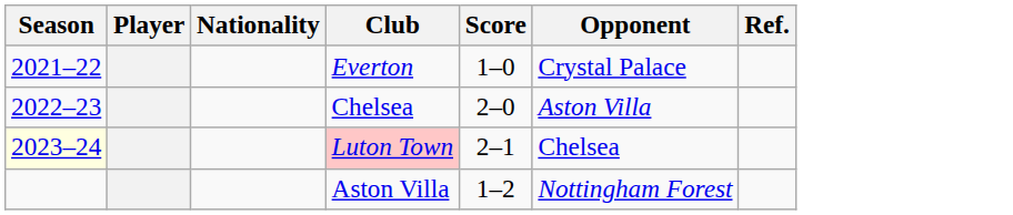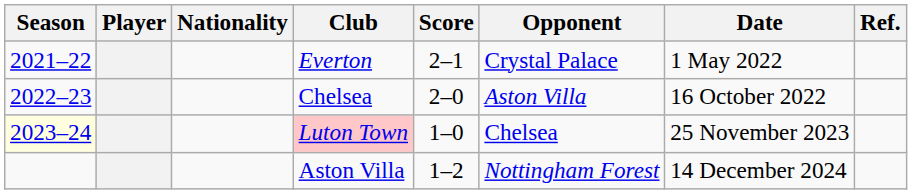 <table class="wikitable sortable plainrowheaders">
 <tr>
 <th scope="col">Season</th>
 <th scope="col">Player</th>
 <th scope="col">Nationality</th>
 <th scope="col">Club</th>
 <th>Score</th>
 <th>Opponent</th>
+<th>Date</th>
 <th scope="col" class="unsortable">Ref.</th>
 </tr>
 <tr>
 <td><a href='#'>2021–22</a></td>
 <th scope="row"></th>
 <td></td>
 <td><em><a href='#'>Everton</a></em></td>
-<td align=center>1–0</td>
+<td align=center>2–1</td>
 <td><a href='#'>Crystal Palace</a></td>
+<td>1 May 2022</td>
 <td style="text-align:center"></td>
 </tr>
 <tr>
 <td><a href='#'>2022–23</a></td>
 <th scope="row"></th>
 <td></td>
 <td><a href='#'>Chelsea</a></td>
 <td align=center>2–0</td>
 <td><em><a href='#'>Aston Villa</a></em></td>
+<td>16 October 2022</td>
 <td style="text-align:center"></td>
 </tr>
 <tr>
 <td style="background: lightyellow;"><a href='#'>2023–24</a></td>
 <th scope="row"></th>
 <td></td>
 <td style="background:#FFC7C7"><em><a href='#'>Luton Town</a></em></td>
-<td align=center>2–1</td>
+<td align=center>1–0</td>
 <td><a href='#'>Chelsea</a></td>
+<td>25 November 2023</td>
 <td style="text-align:center"></td>
 </tr>
 <tr>
 <td></td>
 <th scope="row"></th>
 <td></td>
 <td><a href='#'>Aston Villa</a></td>
 <td align=center>1–2</td>
 <td><em><a href='#'>Nottingham Forest</a></em></td>
+<td>14 December 2024</td>
 <td align="center"></td>
 </tr>
 </table>
